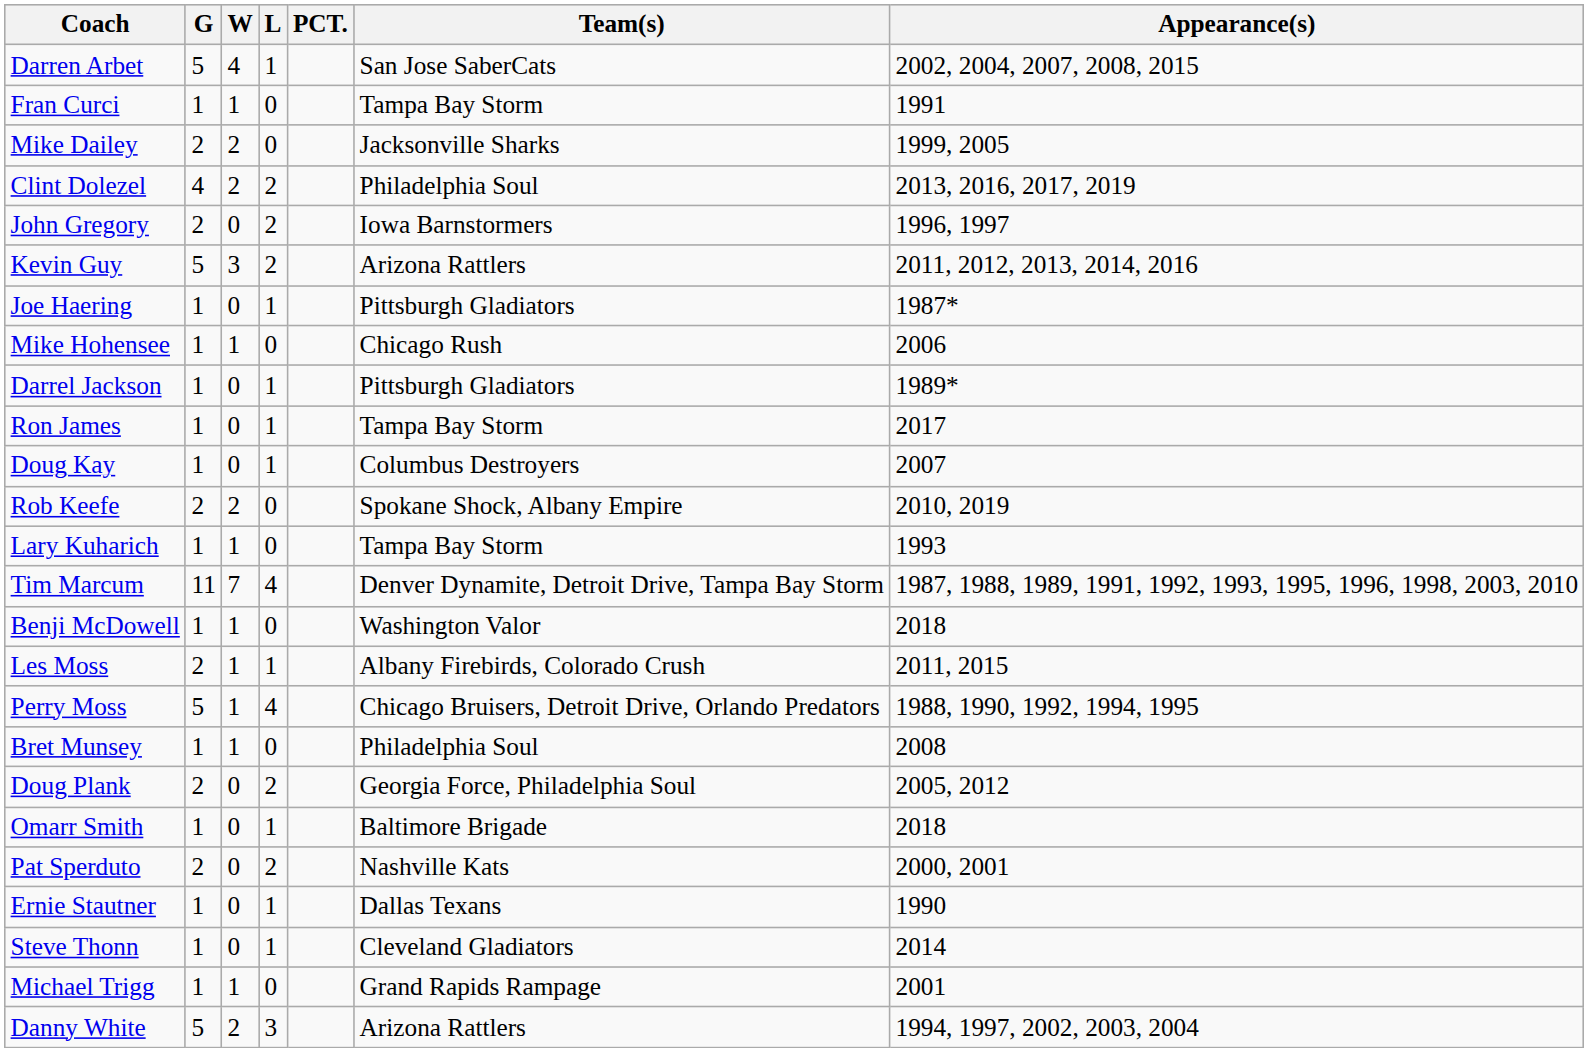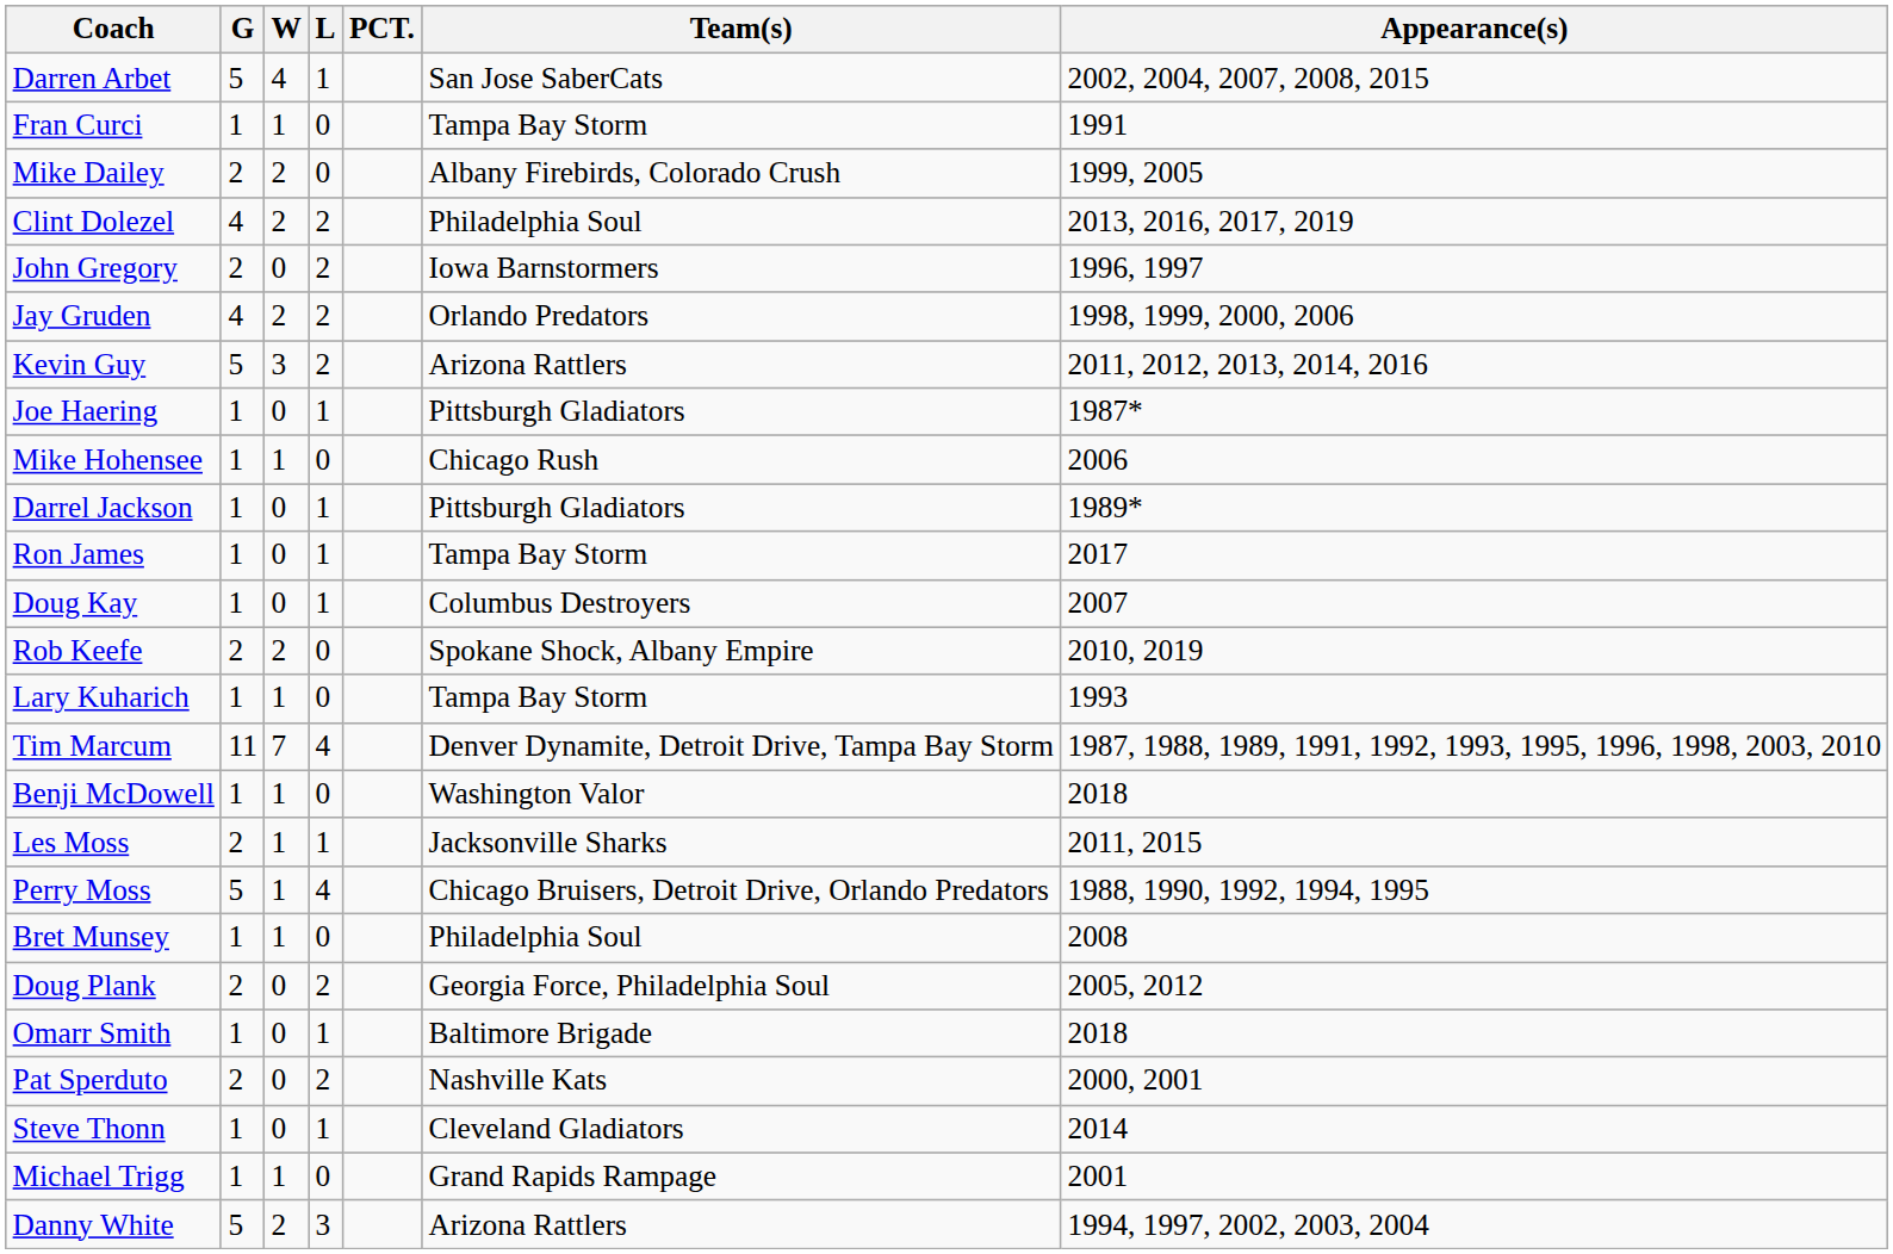 <table class="wikitable sortable">
 <tr>
 <th>Coach</th>
 <th>G</th>
 <th>W</th>
 <th>L</th>
 <th>PCT.</th>
 <th>Team(s)</th>
 <th>Appearance(s)</th>
 </tr>
 <tr>
 <td><a href='#'>Darren Arbet</a></td>
 <td>5</td>
 <td>4</td>
 <td>1</td>
 <td></td>
 <td>San Jose SaberCats</td>
 <td>2002, 2004, 2007, 2008, 2015</td>
 </tr>
 <tr>
 <td><a href='#'>Fran Curci</a></td>
 <td>1</td>
 <td>1</td>
 <td>0</td>
 <td></td>
 <td>Tampa Bay Storm</td>
 <td>1991</td>
 </tr>
 <tr>
 <td><a href='#'>Mike Dailey</a></td>
 <td>2</td>
 <td>2</td>
 <td>0</td>
 <td></td>
-<td>Jacksonville Sharks</td>
+<td>Albany Firebirds, Colorado Crush</td>
 <td>1999, 2005</td>
 </tr>
 <tr>
 <td><a href='#'>Clint Dolezel</a></td>
 <td>4</td>
 <td>2</td>
 <td>2</td>
 <td></td>
 <td>Philadelphia Soul</td>
 <td>2013, 2016, 2017, 2019</td>
 </tr>
 <tr>
 <td><a href='#'>John Gregory</a></td>
 <td>2</td>
 <td>0</td>
 <td>2</td>
 <td></td>
 <td>Iowa Barnstormers</td>
 <td>1996, 1997</td>
+</tr>
+<tr>
+<td><a href='#'>Jay Gruden</a></td>
+<td>4</td>
+<td>2</td>
+<td>2</td>
+<td></td>
+<td>Orlando Predators</td>
+<td>1998, 1999, 2000, 2006</td>
 </tr>
 <tr>
 <td><a href='#'>Kevin Guy</a></td>
 <td>5</td>
 <td>3</td>
 <td>2</td>
 <td></td>
 <td>Arizona Rattlers</td>
 <td>2011, 2012, 2013, 2014, 2016</td>
 </tr>
 <tr>
 <td><a href='#'>Joe Haering</a></td>
 <td>1</td>
 <td>0</td>
 <td>1</td>
 <td></td>
 <td>Pittsburgh Gladiators</td>
 <td>1987*</td>
 </tr>
 <tr>
 <td><a href='#'>Mike Hohensee</a></td>
 <td>1</td>
 <td>1</td>
 <td>0</td>
 <td></td>
 <td>Chicago Rush</td>
 <td>2006</td>
 </tr>
 <tr>
 <td><a href='#'>Darrel Jackson</a></td>
 <td>1</td>
 <td>0</td>
 <td>1</td>
 <td></td>
 <td>Pittsburgh Gladiators</td>
 <td>1989*</td>
 </tr>
 <tr>
 <td><a href='#'>Ron James</a></td>
 <td>1</td>
 <td>0</td>
 <td>1</td>
 <td></td>
 <td>Tampa Bay Storm</td>
 <td>2017</td>
 </tr>
 <tr>
 <td><a href='#'>Doug Kay</a></td>
 <td>1</td>
 <td>0</td>
 <td>1</td>
 <td></td>
 <td>Columbus Destroyers</td>
 <td>2007</td>
 </tr>
 <tr>
 <td><a href='#'>Rob Keefe</a></td>
 <td>2</td>
 <td>2</td>
 <td>0</td>
 <td></td>
 <td>Spokane Shock, Albany Empire</td>
 <td>2010, 2019</td>
 </tr>
 <tr>
 <td><a href='#'>Lary Kuharich</a></td>
 <td>1</td>
 <td>1</td>
 <td>0</td>
 <td></td>
 <td>Tampa Bay Storm</td>
 <td>1993</td>
 </tr>
 <tr>
 <td><a href='#'>Tim Marcum</a></td>
 <td>11</td>
 <td>7</td>
 <td>4</td>
 <td></td>
 <td>Denver Dynamite, Detroit Drive, Tampa Bay Storm</td>
 <td>1987, 1988, 1989, 1991, 1992, 1993, 1995, 1996, 1998, 2003, 2010</td>
 </tr>
 <tr>
 <td><a href='#'>Benji McDowell</a></td>
 <td>1</td>
 <td>1</td>
 <td>0</td>
 <td></td>
 <td>Washington Valor</td>
 <td>2018</td>
 </tr>
 <tr>
 <td><a href='#'>Les Moss</a></td>
 <td>2</td>
 <td>1</td>
 <td>1</td>
 <td></td>
-<td>Albany Firebirds, Colorado Crush</td>
+<td>Jacksonville Sharks</td>
 <td>2011, 2015</td>
 </tr>
 <tr>
 <td><a href='#'>Perry Moss</a></td>
 <td>5</td>
 <td>1</td>
 <td>4</td>
 <td></td>
 <td>Chicago Bruisers, Detroit Drive, Orlando Predators</td>
 <td>1988, 1990, 1992, 1994, 1995</td>
 </tr>
 <tr>
 <td><a href='#'>Bret Munsey</a></td>
 <td>1</td>
 <td>1</td>
 <td>0</td>
 <td></td>
 <td>Philadelphia Soul</td>
 <td>2008</td>
 </tr>
 <tr>
 <td><a href='#'>Doug Plank</a></td>
 <td>2</td>
 <td>0</td>
 <td>2</td>
 <td></td>
 <td>Georgia Force, Philadelphia Soul</td>
 <td>2005, 2012</td>
 </tr>
 <tr>
 <td><a href='#'>Omarr Smith</a></td>
 <td>1</td>
 <td>0</td>
 <td>1</td>
 <td></td>
 <td>Baltimore Brigade</td>
 <td>2018</td>
 </tr>
 <tr>
 <td><a href='#'>Pat Sperduto</a></td>
 <td>2</td>
 <td>0</td>
 <td>2</td>
 <td></td>
 <td>Nashville Kats</td>
 <td>2000, 2001</td>
 </tr>
 <tr>
-<td><a href='#'>Ernie Stautner</a></td>
-<td>1</td>
-<td>0</td>
-<td>1</td>
-<td></td>
-<td>Dallas Texans</td>
-<td>1990</td>
-</tr>
-<tr>
 <td><a href='#'>Steve Thonn</a></td>
 <td>1</td>
 <td>0</td>
 <td>1</td>
 <td></td>
 <td>Cleveland Gladiators</td>
 <td>2014</td>
 </tr>
 <tr>
 <td><a href='#'>Michael Trigg</a></td>
 <td>1</td>
 <td>1</td>
 <td>0</td>
 <td></td>
 <td>Grand Rapids Rampage</td>
 <td>2001</td>
 </tr>
 <tr>
 <td><a href='#'>Danny White</a></td>
 <td>5</td>
 <td>2</td>
 <td>3</td>
 <td></td>
 <td>Arizona Rattlers</td>
 <td>1994, 1997, 2002, 2003, 2004</td>
 </tr>
 </table>
